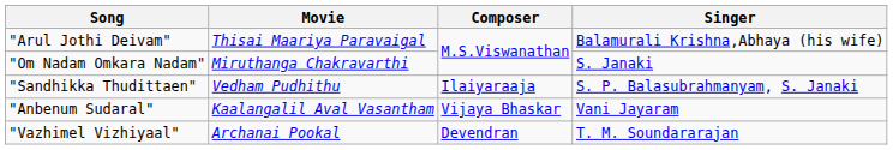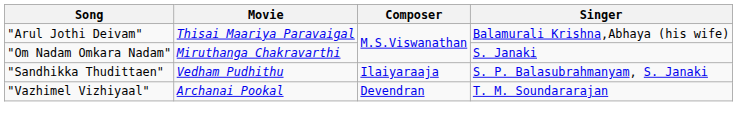 <table class="wikitable">
 <tr>
 <th>Song</th>
 <th>Movie</th>
 <th>Composer</th>
 <th>Singer</th>
 </tr>
 <tr>
 <td>"Arul Jothi Deivam"</td>
 <td><em><a href='#'>Thisai Maariya Paravaigal</a></em></td>
 <td rowspan="2"><a href='#'>M.S.Viswanathan</a></td>
 <td><a href='#'>Balamurali Krishna</a>,Abhaya (his wife)</td>
 </tr>
 <tr>
 <td>"Om Nadam Omkara Nadam"</td>
 <td><em><a href='#'>Miruthanga Chakravarthi</a></em></td>
 <td><a href='#'>S. Janaki</a></td>
 </tr>
 <tr>
 <td>"Sandhikka Thudittaen"</td>
 <td><em><a href='#'>Vedham Pudhithu</a></em></td>
 <td><a href='#'>Ilaiyaraaja</a></td>
 <td><a href='#'>S. P. Balasubrahmanyam</a>, <a href='#'>S. Janaki</a></td>
 </tr>
 <tr>
-<td>"Anbenum Sudaral"</td>
-<td><em><a href='#'>Kaalangalil Aval Vasantham</a></em></td>
-<td><a href='#'>Vijaya Bhaskar</a></td>
-<td><a href='#'>Vani Jayaram</a></td>
-</tr>
-<tr>
 <td>"Vazhimel Vizhiyaal"</td>
 <td><em><a href='#'>Archanai Pookal</a></em></td>
 <td><a href='#'>Devendran</a></td>
 <td><a href='#'>T. M. Soundararajan</a></td>
 </tr>
 </table>
